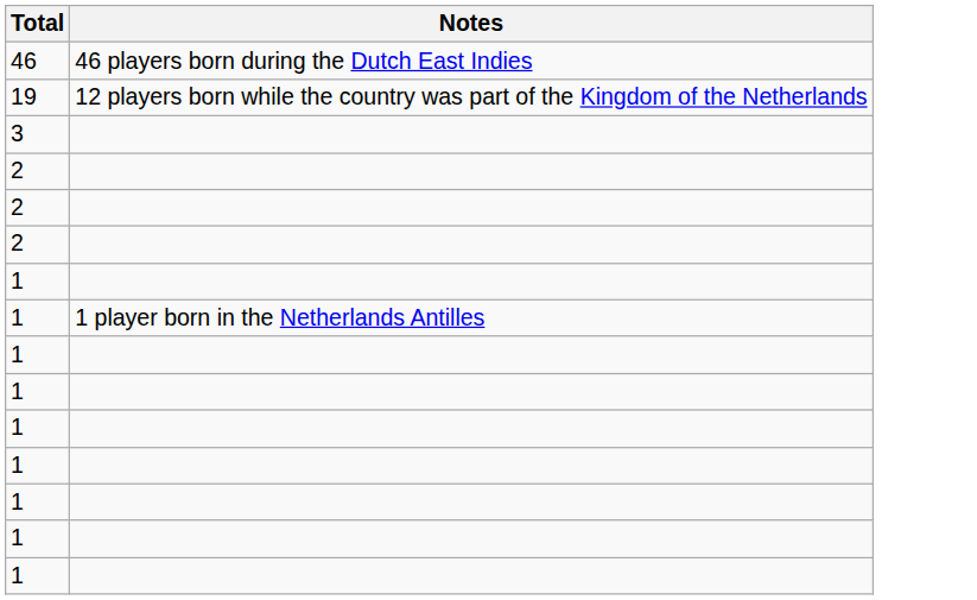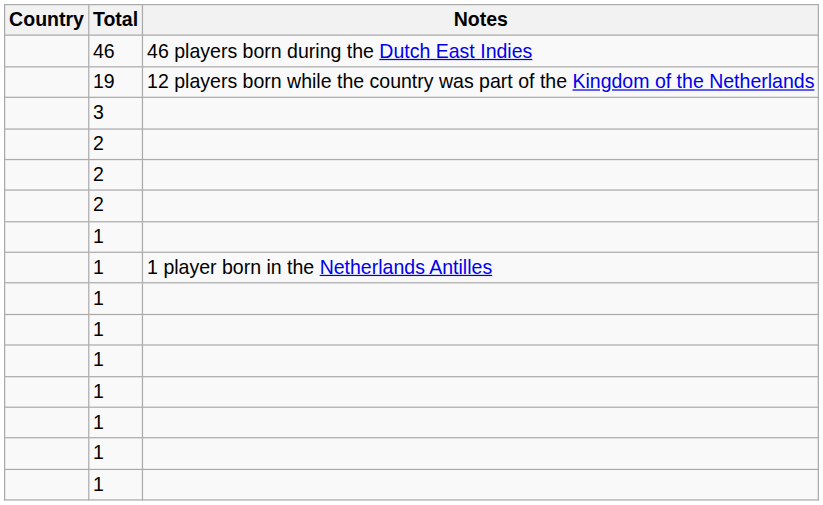 <table class="wikitable sortable">
 <tr>
+<th>Country</th>
 <th>Total</th>
 <th>Notes</th>
 </tr>
 <tr>
+<td></td>
 <td>46</td>
 <td>46 players born during the <a href='#'>Dutch East Indies</a></td>
 </tr>
 <tr>
+<td></td>
 <td>19</td>
 <td>12 players born while the country was part of the <a href='#'>Kingdom of the Netherlands</a></td>
 </tr>
 <tr>
+<td></td>
 <td>3</td>
 <td></td>
 </tr>
 <tr>
+<td></td>
 <td>2</td>
 <td></td>
 </tr>
 <tr>
+<td></td>
 <td>2</td>
 <td></td>
 </tr>
 <tr>
+<td></td>
 <td>2</td>
 <td></td>
 </tr>
 <tr>
+<td></td>
 <td>1</td>
 <td></td>
 </tr>
 <tr>
+<td></td>
 <td>1</td>
 <td>1 player born in the <a href='#'>Netherlands Antilles</a></td>
 </tr>
 <tr>
+<td></td>
 <td>1</td>
 <td></td>
 </tr>
 <tr>
+<td></td>
 <td>1</td>
 <td></td>
 </tr>
 <tr>
+<td></td>
 <td>1</td>
 <td></td>
 </tr>
 <tr>
+<td></td>
 <td>1</td>
 <td></td>
 </tr>
 <tr>
+<td></td>
 <td>1</td>
 <td></td>
 </tr>
 <tr>
+<td></td>
 <td>1</td>
 <td></td>
 </tr>
 <tr>
+<td></td>
 <td>1</td>
 <td></td>
 </tr>
 </table>
